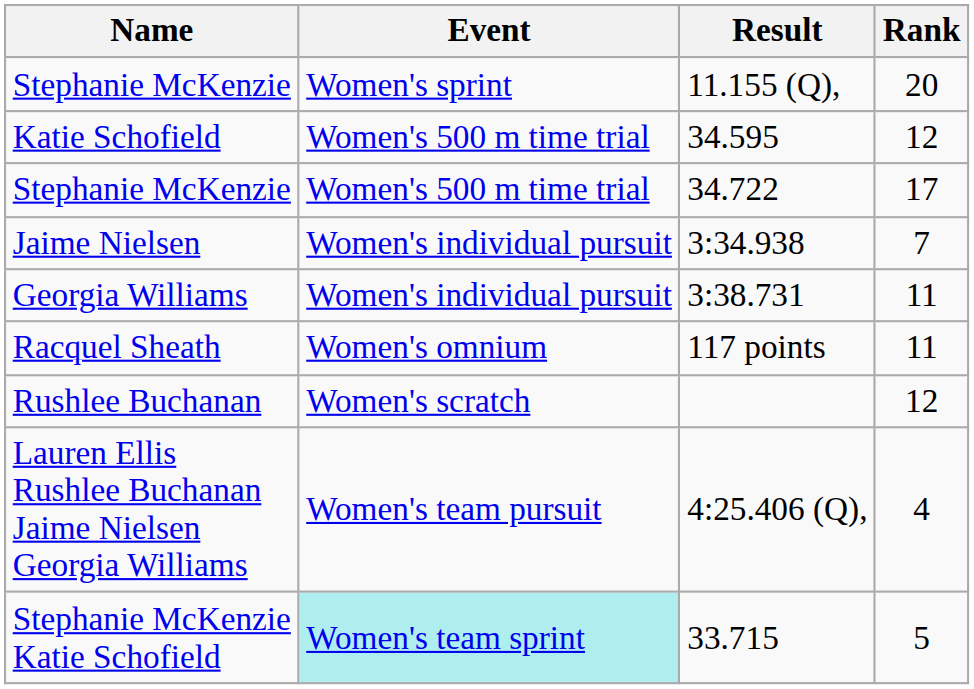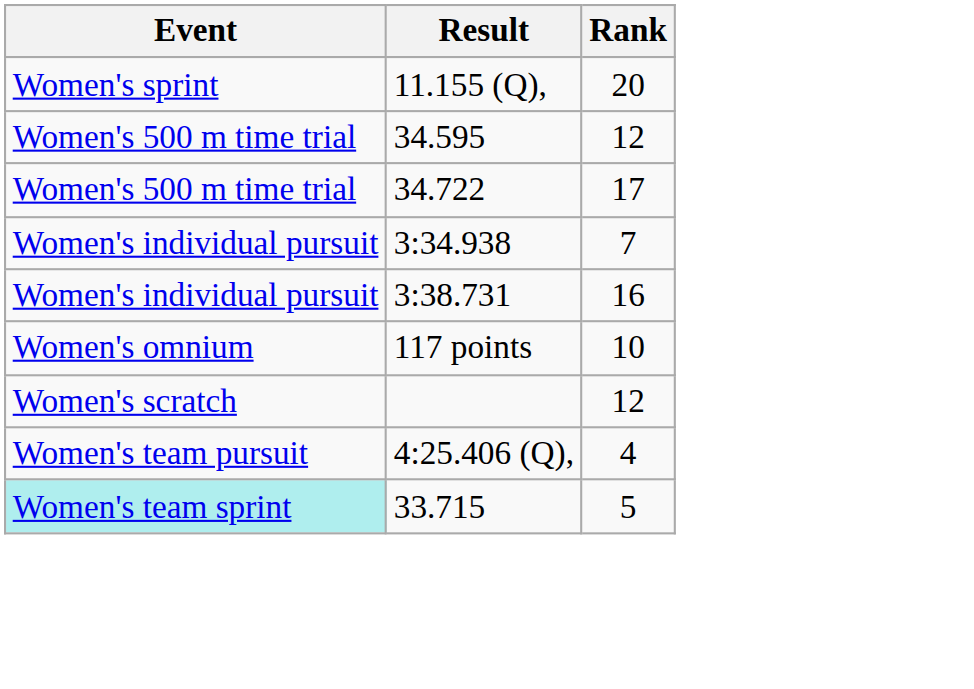 <table class="wikitable sortable">
 <tr>
-<th>Name</th>
 <th>Event</th>
 <th>Result</th>
 <th>Rank</th>
 </tr>
 <tr>
-<td><a href='#'>Stephanie McKenzie</a></td>
 <td><a href='#'>Women's sprint</a></td>
 <td>11.155 (Q),</td>
 <td align=center>20</td>
 </tr>
 <tr>
-<td><a href='#'>Katie Schofield</a></td>
 <td><a href='#'>Women's 500 m time trial</a></td>
 <td>34.595</td>
 <td align=center>12</td>
 </tr>
 <tr>
-<td><a href='#'>Stephanie McKenzie</a></td>
 <td><a href='#'>Women's 500 m time trial</a></td>
 <td>34.722</td>
 <td align=center>17</td>
 </tr>
 <tr>
-<td><a href='#'>Jaime Nielsen</a></td>
 <td><a href='#'>Women's individual pursuit</a></td>
 <td>3:34.938</td>
 <td align=center>7</td>
 </tr>
 <tr>
-<td><a href='#'>Georgia Williams</a></td>
 <td><a href='#'>Women's individual pursuit</a></td>
 <td>3:38.731</td>
-<td align=center>11</td>
+<td align=center>16</td>
 </tr>
 <tr>
-<td><a href='#'>Racquel Sheath</a></td>
 <td><a href='#'>Women's omnium</a></td>
 <td>117 points</td>
-<td align=center>11</td>
+<td align=center>10</td>
 </tr>
 <tr>
-<td><a href='#'>Rushlee Buchanan</a></td>
 <td><a href='#'>Women's scratch</a></td>
 <td></td>
 <td align=center>12</td>
 </tr>
 <tr>
-<td><a href='#'>Lauren Ellis</a><br><a href='#'>Rushlee Buchanan</a><br><a href='#'>Jaime Nielsen</a><br><a href='#'>Georgia Williams</a></td>
 <td><a href='#'>Women's team pursuit</a></td>
 <td>4:25.406 (Q),</td>
 <td align=center>4</td>
 </tr>
 <tr>
-<td><a href='#'>Stephanie McKenzie</a><br><a href='#'>Katie Schofield</a></td>
 <td style="background: paleturquoise;"><a href='#'>Women's team sprint</a></td>
 <td>33.715</td>
 <td align=center>5</td>
 </tr>
 </table>
